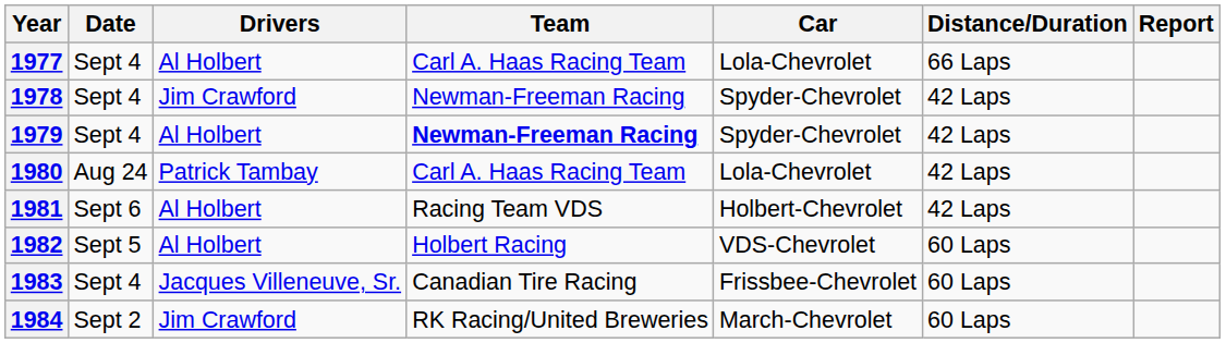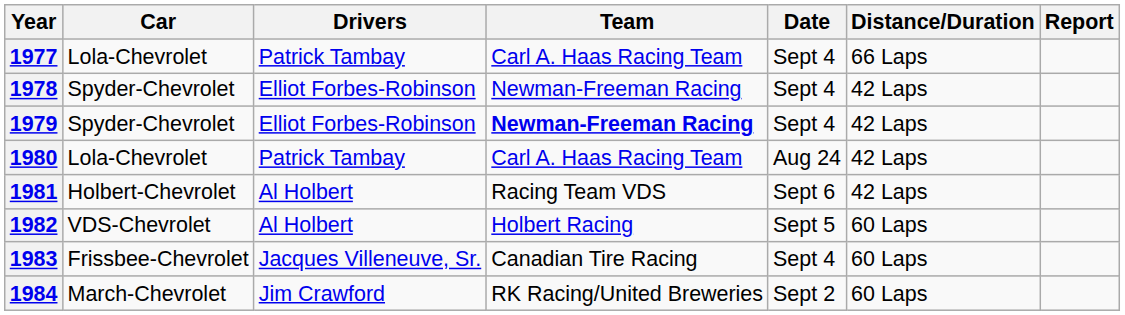 <table class="sortable wikitable" style="font-size: 90%;">
 <tr>
 <th>Year</th>
-<th>Date</th>
+<th>Car</th>
 <th>Drivers</th>
 <th>Team</th>
-<th>Car</th>
+<th>Date</th>
 <th>Distance/Duration</th>
 <th>Report</th>
 </tr>
 <tr>
 <th><a href='#'>1977</a></th>
+<td>Lola-Chevrolet</td>
+<td> <a href='#'>Patrick Tambay</a></td>
+<td> <a href='#'>Carl A. Haas Racing Team</a></td>
 <td>Sept 4</td>
-<td> <a href='#'>Al Holbert</a></td>
-<td> <a href='#'>Carl A. Haas Racing Team</a></td>
-<td>Lola-Chevrolet</td>
 <td>66 Laps</td>
 <td></td>
 </tr>
 <tr>
 <th><a href='#'>1978</a></th>
+<td>Spyder-Chevrolet</td>
+<td> <a href='#'>Elliot Forbes-Robinson</a></td>
+<td> <a href='#'>Newman-Freeman Racing</a></td>
 <td>Sept 4</td>
-<td> <a href='#'>Jim Crawford</a></td>
-<td> <a href='#'>Newman-Freeman Racing</a></td>
-<td>Spyder-Chevrolet</td>
 <td>42 Laps</td>
 <td></td>
 </tr>
 <tr>
 <th><a href='#'>1979</a></th>
+<td>Spyder-Chevrolet</td>
+<td> <a href='#'>Elliot Forbes-Robinson</a></td>
+<td><strong> <a href='#'>Newman-Freeman Racing</a></strong></td>
 <td>Sept 4</td>
-<td> <a href='#'>Al Holbert</a></td>
-<td><strong> <a href='#'>Newman-Freeman Racing</a></strong></td>
-<td>Spyder-Chevrolet</td>
 <td>42 Laps</td>
 <td></td>
 </tr>
 <tr>
 <th><a href='#'>1980</a></th>
-<td>Aug 24</td>
+<td>Lola-Chevrolet</td>
 <td> <a href='#'>Patrick Tambay</a></td>
 <td> <a href='#'>Carl A. Haas Racing Team</a></td>
-<td>Lola-Chevrolet</td>
+<td>Aug 24</td>
 <td>42 Laps</td>
 <td></td>
 </tr>
 <tr>
 <th><a href='#'>1981</a></th>
-<td>Sept 6</td>
+<td>Holbert-Chevrolet</td>
 <td> <a href='#'>Al Holbert</a></td>
 <td> Racing Team VDS</td>
-<td>Holbert-Chevrolet</td>
+<td>Sept 6</td>
 <td>42 Laps</td>
 <td></td>
 </tr>
 <tr>
 <th><a href='#'>1982</a></th>
-<td>Sept 5</td>
+<td>VDS-Chevrolet</td>
 <td> <a href='#'>Al Holbert</a></td>
 <td> <a href='#'>Holbert Racing</a></td>
-<td>VDS-Chevrolet</td>
+<td>Sept 5</td>
 <td>60 Laps</td>
 <td></td>
 </tr>
 <tr>
 <th><a href='#'>1983</a></th>
-<td>Sept 4</td>
+<td>Frissbee-Chevrolet</td>
 <td> <a href='#'>Jacques Villeneuve, Sr.</a></td>
 <td> Canadian Tire Racing</td>
-<td>Frissbee-Chevrolet</td>
+<td>Sept 4</td>
 <td>60 Laps</td>
 <td></td>
 </tr>
 <tr>
 <th><a href='#'>1984</a></th>
-<td>Sept 2</td>
+<td>March-Chevrolet</td>
 <td> <a href='#'>Jim Crawford</a></td>
 <td> RK Racing/United Breweries</td>
-<td>March-Chevrolet</td>
+<td>Sept 2</td>
 <td>60 Laps</td>
 <td></td>
 </tr>
 </table>
